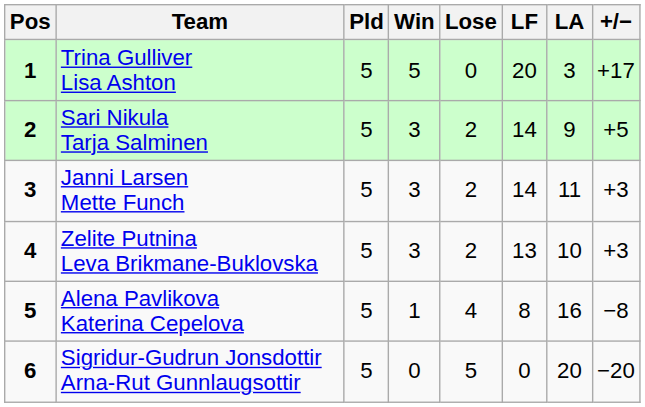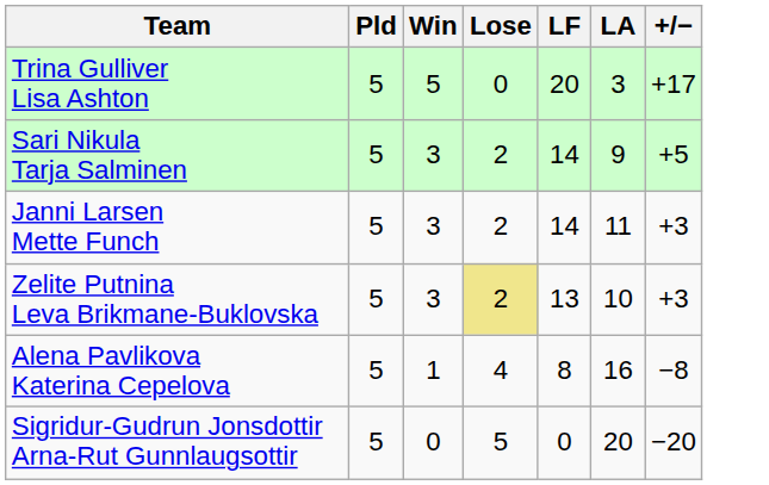 <table class="wikitable" style="font-size: 100%">
 <tr>
-<th width=20>Pos</th>
 <th width=200>Team</th>
 <th width=25>Pld</th>
 <th width=25>Win</th>
 <th width=25>Lose</th>
 <th width=25>LF</th>
 <th width=25>LA</th>
 <th width=25>+/−</th>
 </tr>
 <tr align=center style="background: #ccffcc;">
-<td><strong>1</strong></td>
 <td align="left"> <a href='#'>Trina Gulliver</a><br> <a href='#'>Lisa Ashton</a></td>
 <td>5</td>
 <td>5</td>
 <td>0</td>
 <td>20</td>
 <td>3</td>
 <td>+17</td>
 </tr>
 <tr align=center style="background: #ccffcc;">
-<td><strong>2</strong></td>
 <td align="left"> <a href='#'>Sari Nikula</a><br> <a href='#'>Tarja Salminen</a></td>
 <td>5</td>
 <td>3</td>
 <td>2</td>
 <td>14</td>
 <td>9</td>
 <td>+5</td>
 </tr>
 <tr align=center>
-<td><strong>3</strong></td>
 <td align="left"> <a href='#'>Janni Larsen</a><br> <a href='#'>Mette Funch</a></td>
 <td>5</td>
 <td>3</td>
 <td>2</td>
 <td>14</td>
 <td>11</td>
 <td>+3</td>
 </tr>
 <tr align=center>
-<td><strong>4</strong></td>
 <td align="left"> <a href='#'>Zelite Putnina</a><br> <a href='#'>Leva Brikmane-Buklovska</a></td>
 <td>5</td>
 <td>3</td>
-<td>2</td>
+<td style="background: khaki;">2</td>
 <td>13</td>
 <td>10</td>
 <td>+3</td>
 </tr>
 <tr align=center>
-<td><strong>5</strong></td>
 <td align="left"> <a href='#'>Alena Pavlikova</a><br> <a href='#'>Katerina Cepelova</a></td>
 <td>5</td>
 <td>1</td>
 <td>4</td>
 <td>8</td>
 <td>16</td>
 <td>−8</td>
 </tr>
 <tr align=center>
-<td><strong>6</strong></td>
 <td align="left"> <a href='#'>Sigridur-Gudrun Jonsdottir</a><br> <a href='#'>Arna-Rut Gunnlaugsottir</a></td>
 <td>5</td>
 <td>0</td>
 <td>5</td>
 <td>0</td>
 <td>20</td>
 <td>−20</td>
 </tr>
 </table>
